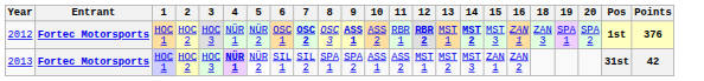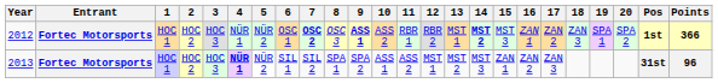 <table class="wikitable" style="text-align:center; font-size:85%">
 <tr>
 <th>Year</th>
 <th>Entrant</th>
 <th>1</th>
 <th>2</th>
 <th>3</th>
 <th>4</th>
 <th>5</th>
 <th>6</th>
 <th>7</th>
 <th>8</th>
 <th>9</th>
 <th>10</th>
 <th>11</th>
 <th>12</th>
 <th>13</th>
 <th>14</th>
 <th>15</th>
 <th>16</th>
+<th>17</th>
 <th>18</th>
 <th>19</th>
 <th>20</th>
 <th>Pos</th>
 <th>Points</th>
 </tr>
 <tr>
 <td><a href='#'>2012</a></td>
 <th nowrap><a href='#'>Fortec Motorsports</a></th>
 <td style="background:#FFDF9F;"><a href='#'>HOC<br>1</a><br></td>
 <td style="background:#FFFFBF;"><a href='#'>HOC<br>2</a><br></td>
 <td style="background:#DFDFDF;"><a href='#'>HOC<br>3</a><br></td>
 <td style="background:#DFFFDF;"><a href='#'>NÜR<br>1</a><br></td>
 <td style="background:#DFFFDF;"><a href='#'>NÜR<br>2</a><br></td>
 <td style="background:#FFDF9F;"><a href='#'>OSC<br>1</a><br></td>
 <td style="background:#DFFFDF;"><strong><a href='#'>OSC<br>2</a></strong><br></td>
 <td style="background:#FFFFBF;"><em><a href='#'>OSC<br>3</a></em><br></td>
 <td style="background:#FFFFBF;"><strong><a href='#'>ASS<br>1</a></strong><br></td>
 <td style="background:#FFDF9F;"><a href='#'>ASS<br>2</a><br></td>
 <td style="background:#DFFFDF;"><a href='#'>RBR<br>1</a><br></td>
-<td style="background:#DFDFDF;"><strong><a href='#'>RBR<br>2</a><br></strong></td>
+<td style="background:#DFDFDF;"><a href='#'>RBR<br>2</a><br></td>
 <td style="background:#FFDF9F;"><a href='#'>MST<br>1</a><br></td>
 <td style="background:#DFFFDF;"><strong><a href='#'>MST<br>2</a></strong><br></td>
 <td style="background:#DFFFDF;"><a href='#'>MST<br>3</a><br></td>
 <td style="background:#FFDF9F;"><em><a href='#'>ZAN<br>1</a></em><br></td>
+<td style="background:#FFDF9F;"><a href='#'>ZAN<br>2</a><br></td>
 <td style="background:#DFFFDF;"><a href='#'>ZAN<br>3</a><br></td>
 <td style="background:#EFCFFF;"><a href='#'>SPA<br>1</a><br></td>
 <td style="background:#DFFFDF;"><a href='#'>SPA<br>2</a><br></td>
 <th style="background:#FFFFBF;">1st</th>
-<th style="background:#FFFFBF;">376</th>
+<th style="background:#FFFFBF;">366</th>
 </tr>
 <tr>
 <td><a href='#'>2013</a></td>
 <th><a href='#'>Fortec Motorsports</a></th>
 <td style="background:#cfcfff;"><a href='#'>HOC<br>1</a><br></td>
 <td style="background:#ffffbf;"><a href='#'>HOC<br>2</a><br></td>
 <td style="background:#dfffdf;"><a href='#'>HOC<br>3</a><br></td>
 <td style="background:#efcfff;"><strong><a href='#'>NÜR<br>1</a><br></strong></td>
 <td style="background:#ffffff;"><a href='#'>NÜR<br>2</a><br></td>
 <td><a href='#'>SIL<br>1</a></td>
 <td><a href='#'>SIL<br>2</a></td>
 <td><a href='#'>SPA<br>1</a></td>
 <td><a href='#'>SPA<br>2</a></td>
 <td><a href='#'>ASS<br>1</a></td>
 <td><a href='#'>ASS<br>2</a></td>
 <td><a href='#'>MST<br>1</a></td>
 <td><a href='#'>MST<br>2</a></td>
 <td><a href='#'>MST<br>3</a></td>
 <td><a href='#'>ZAN<br>1</a></td>
 <td><a href='#'>ZAN<br>2</a></td>
+<td><a href='#'>ZAN<br>3</a></td>
 <td></td>
 <td></td>
 <td></td>
 <th>31st</th>
-<th>42</th>
+<th>96</th>
 </tr>
 </table>
